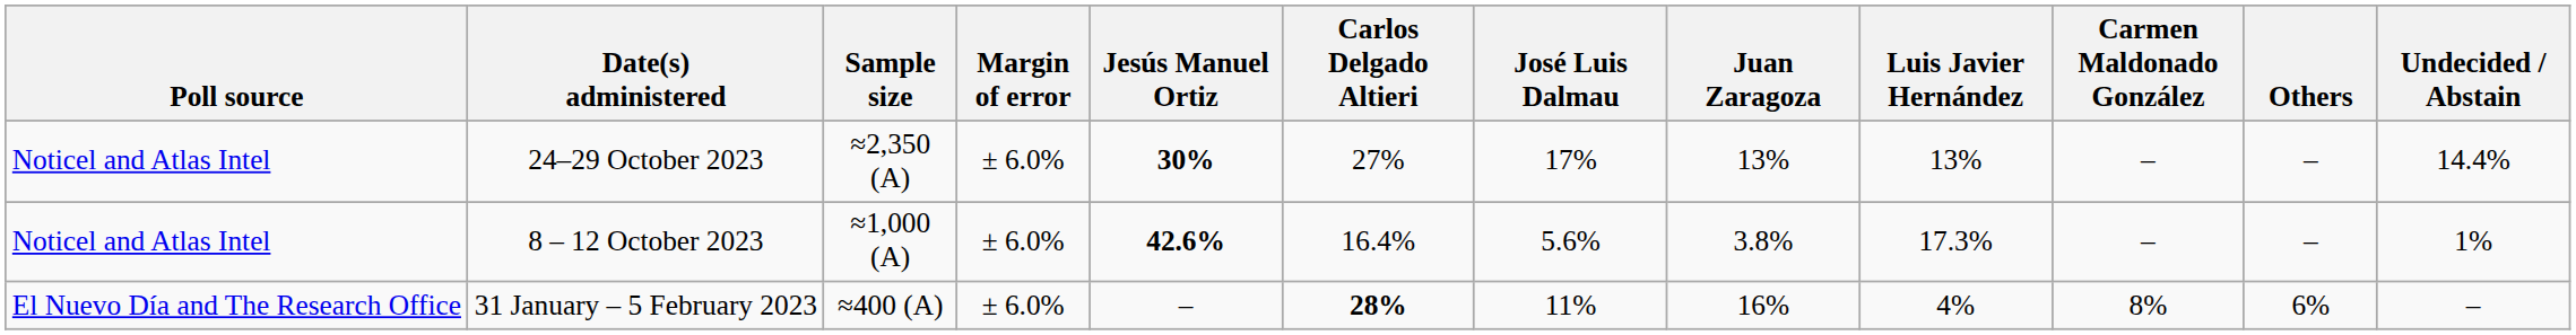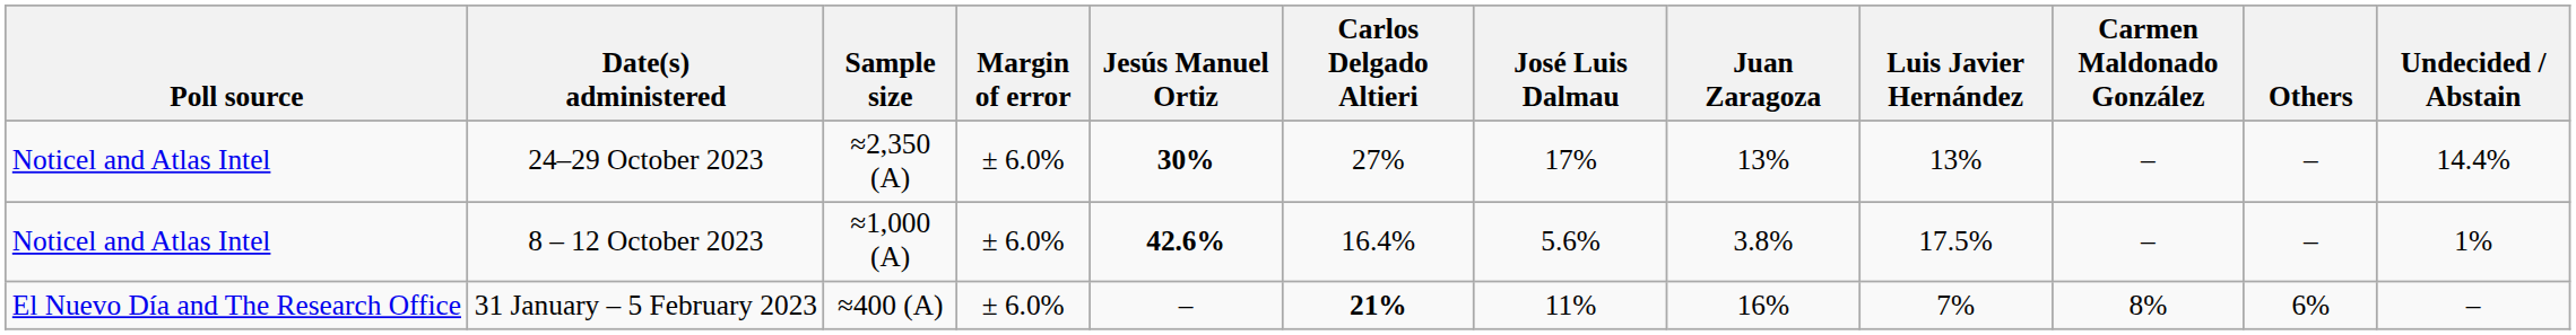 <table class="wikitable" style="font-size:90%;text-align:center;">
 <tr valign=bottom>
 <th>Poll source</th>
 <th>Date(s)<br>administered</th>
 <th style="width:60px;">Sample<br>size</th>
 <th style="width:60px;">Margin<br>of error</th>
 <th style="width:90px;">Jesús Manuel<br>Ortiz</th>
 <th style="width:90px;">Carlos<br>Delgado Altieri</th>
 <th style="width:90px;">José Luis<br>Dalmau</th>
 <th style="width:90px;">Juan<br>Zaragoza</th>
 <th style="width:90px;">Luis Javier<br>Hernández</th>
 <th style="width:90px;">Carmen<br>Maldonado González</th>
 <th style="width:60px;">Others</th>
 <th style="width:90px;">Undecided / Abstain</th>
 </tr>
 <tr>
 <td style="text-align:left;"><a href='#'>Noticel and Atlas Intel</a></td>
 <td>24–29 October 2023</td>
 <td>≈2,350 (A)</td>
 <td>± 6.0%</td>
 <td><strong>30%</strong></td>
 <td>27%</td>
 <td>17%</td>
 <td>13%</td>
 <td>13%</td>
 <td>–</td>
 <td>–</td>
 <td>14.4%</td>
 </tr>
 <tr>
 <td style="text-align:left;"><a href='#'>Noticel and Atlas Intel</a></td>
 <td>8 – 12 October 2023</td>
 <td>≈1,000 (A)</td>
 <td>± 6.0%</td>
 <td><strong>42.6%</strong></td>
 <td>16.4%</td>
 <td>5.6%</td>
 <td>3.8%</td>
-<td>17.3%</td>
+<td>17.5%</td>
 <td>–</td>
 <td>–</td>
 <td>1%</td>
 </tr>
 <tr>
 <td style="text-align:left;"><a href='#'>El Nuevo Día and The Research Office</a></td>
 <td>31 January – 5 February 2023</td>
 <td>≈400 (A)</td>
 <td>± 6.0%</td>
 <td>–</td>
-<td><strong>28%</strong></td>
+<td><strong>21%</strong></td>
 <td>11%</td>
 <td>16%</td>
-<td>4%</td>
+<td>7%</td>
 <td>8%</td>
 <td>6%</td>
 <td>–</td>
 </tr>
 </table>
